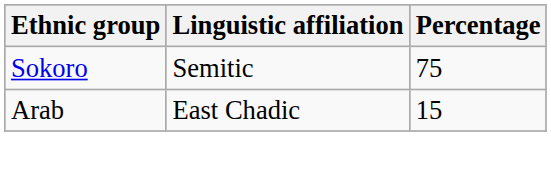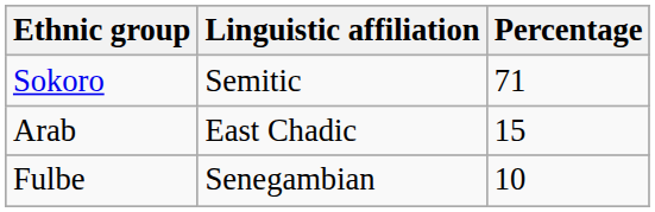 <table class="wikitable">
 <tr>
 <th>Ethnic group</th>
 <th>Linguistic affiliation</th>
 <th>Percentage</th>
 </tr>
 <tr>
 <td><a href='#'>Sokoro</a></td>
 <td>Semitic</td>
-<td>75</td>
+<td>71</td>
 </tr>
 <tr>
 <td>Arab</td>
 <td>East Chadic</td>
 <td>15</td>
 </tr>
+<tr>
+<td>Fulbe</td>
+<td>Senegambian</td>
+<td>10</td>
+</tr>
 </table>
